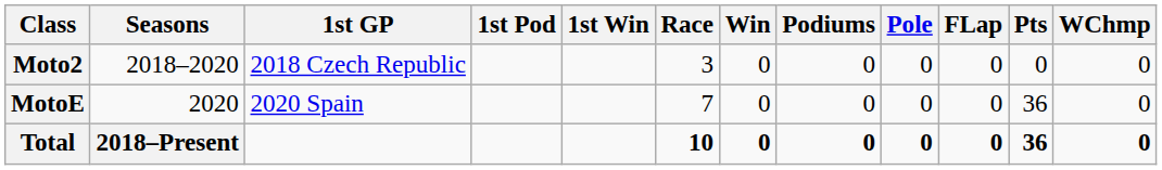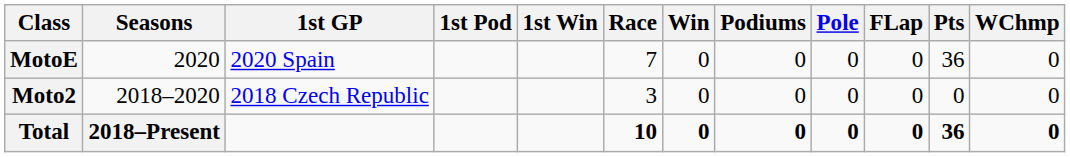 <table class="wikitable" style=text-align:right>
 <tr>
 <th>Class</th>
 <th>Seasons</th>
 <th>1st GP</th>
 <th>1st Pod</th>
 <th>1st Win</th>
 <th>Race</th>
 <th>Win</th>
 <th>Podiums</th>
 <th><a href='#'>Pole</a></th>
 <th>FLap</th>
 <th>Pts</th>
 <th>WChmp</th>
 </tr>
 <tr>
+<th>MotoE</th>
+<td>2020</td>
+<td align="left"><a href='#'>2020 Spain</a></td>
+<td></td>
+<td></td>
+<td>7</td>
+<td>0</td>
+<td>0</td>
+<td>0</td>
+<td>0</td>
+<td>36</td>
+<td>0</td>
+</tr>
+<tr>
 <th>Moto2</th>
 <td>2018–2020</td>
 <td align="left"><a href='#'>2018 Czech Republic</a></td>
 <td></td>
 <td></td>
 <td>3</td>
 <td>0</td>
 <td>0</td>
 <td>0</td>
 <td>0</td>
 <td>0</td>
-<td>0</td>
-</tr>
-<tr>
-<th>MotoE</th>
-<td>2020</td>
-<td align="left"><a href='#'>2020 Spain</a></td>
-<td></td>
-<td></td>
-<td>7</td>
-<td>0</td>
-<td>0</td>
-<td>0</td>
-<td>0</td>
-<td>36</td>
 <td>0</td>
 </tr>
 <tr>
 <th>Total</th>
 <th>2018–Present</th>
 <td></td>
 <td></td>
 <td></td>
 <td><strong>10</strong></td>
 <td><strong>0</strong></td>
 <td><strong>0</strong></td>
 <td><strong>0</strong></td>
 <td><strong>0</strong></td>
 <td><strong>36</strong></td>
 <td><strong>0</strong></td>
 </tr>
 </table>
